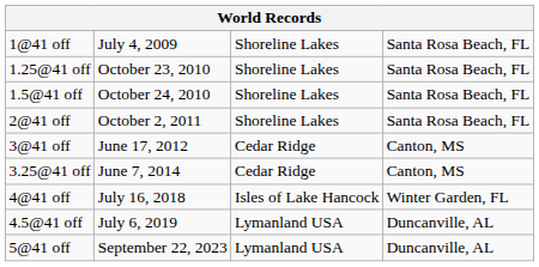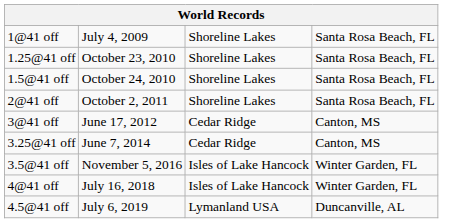 <table class="wikitable">
 <tr>
 <th colspan="4">World Records</th>
 </tr>
 <tr>
 <td>1@41 off</td>
 <td>July 4, 2009</td>
 <td>Shoreline Lakes</td>
 <td>Santa Rosa Beach, FL</td>
 </tr>
 <tr>
 <td>1.25@41 off</td>
 <td>October 23, 2010</td>
 <td>Shoreline Lakes</td>
 <td>Santa Rosa Beach, FL</td>
 </tr>
 <tr>
 <td>1.5@41 off</td>
 <td>October 24, 2010</td>
 <td>Shoreline Lakes</td>
 <td>Santa Rosa Beach, FL</td>
 </tr>
 <tr>
 <td>2@41 off</td>
 <td>October 2, 2011</td>
 <td>Shoreline Lakes</td>
 <td>Santa Rosa Beach, FL</td>
 </tr>
 <tr>
 <td>3@41 off</td>
 <td>June 17, 2012</td>
 <td>Cedar Ridge</td>
 <td>Canton, MS</td>
 </tr>
 <tr>
 <td>3.25@41 off</td>
 <td>June 7, 2014</td>
 <td>Cedar Ridge</td>
 <td>Canton, MS</td>
 </tr>
 <tr>
+<td>3.5@41 off</td>
+<td>November 5, 2016</td>
+<td>Isles of Lake Hancock</td>
+<td>Winter Garden, FL</td>
+</tr>
+<tr>
 <td>4@41 off</td>
 <td>July 16, 2018</td>
 <td>Isles of Lake Hancock</td>
 <td>Winter Garden, FL</td>
 </tr>
 <tr>
 <td>4.5@41 off</td>
 <td>July 6, 2019</td>
 <td>Lymanland USA</td>
 <td>Duncanville, AL</td>
 </tr>
-<tr>
-<td>5@41 off</td>
-<td>September 22, 2023</td>
-<td>Lymanland USA</td>
-<td>Duncanville, AL</td>
-</tr>
 </table>
